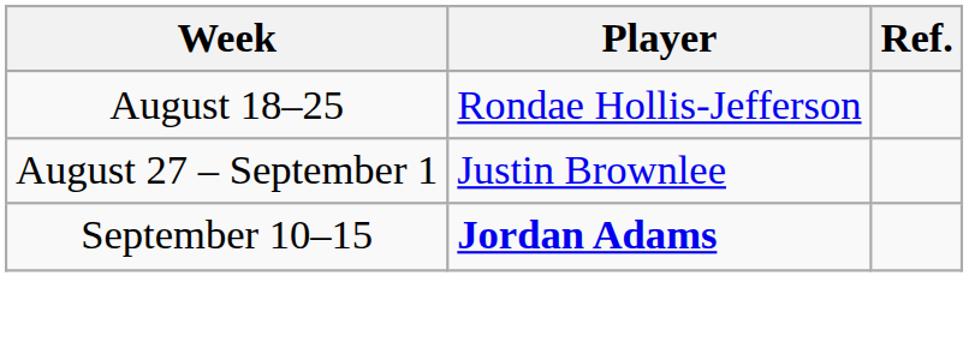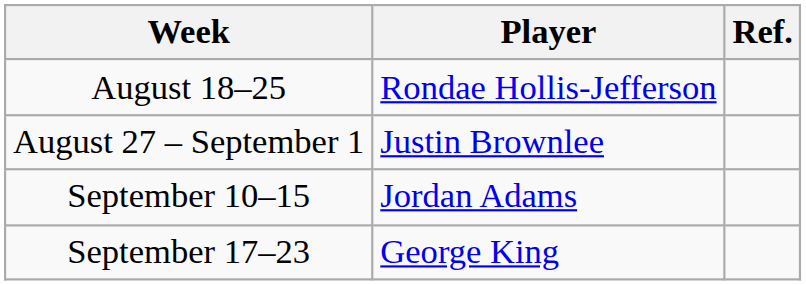 <table class="wikitable" border="1">
 <tr>
 <th>Week</th>
 <th>Player</th>
 <th>Ref.</th>
 </tr>
 <tr>
 <td align=center>August 18–25</td>
 <td><a href='#'>Rondae Hollis-Jefferson</a> </td>
 <td align=center></td>
 </tr>
 <tr>
 <td align=center>August 27 – September 1</td>
 <td><a href='#'>Justin Brownlee</a> </td>
 <td align=center></td>
 </tr>
 <tr>
 <td align=center>September 10–15</td>
-<td><strong><a href='#'>Jordan Adams</a> </strong></td>
+<td><a href='#'>Jordan Adams</a> </td>
+<td align=center></td>
+</tr>
+<tr>
+<td align=center>September 17–23</td>
+<td><a href='#'>George King</a> </td>
 <td align=center></td>
 </tr>
 </table>
